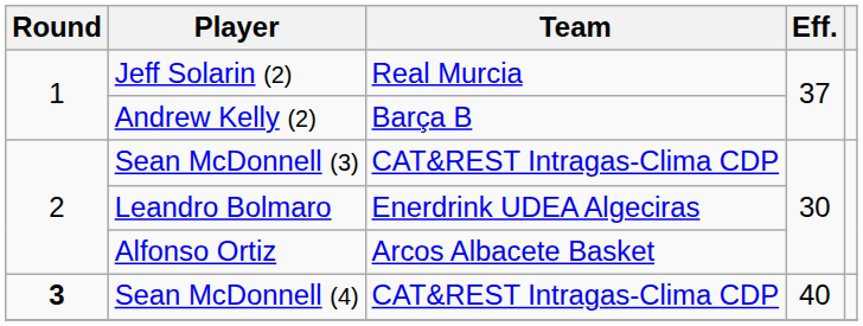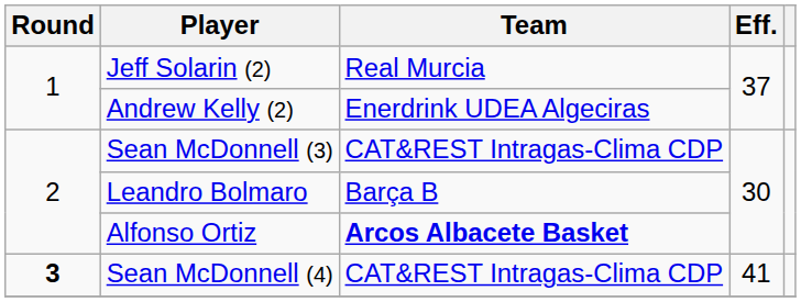 <table class="wikitable sortable" style="text-align: center;">
 <tr>
 <th>Round</th>
 <th>Player</th>
 <th>Team</th>
 <th>Eff.</th>
 <th></th>
 </tr>
 <tr>
 <td rowspan=2>1</td>
 <td style="text-align:left;"> <a href='#'>Jeff Solarin</a> <small>(2)</small></td>
 <td style="text-align:left;"><a href='#'>Real Murcia</a></td>
 <td rowspan=2>37</td>
 <td rowspan=2></td>
 </tr>
 <tr>
 <td style="text-align:left;"> <a href='#'>Andrew Kelly</a> <small>(2)</small></td>
-<td style="text-align:left;"><a href='#'>Barça B</a></td>
+<td style="text-align:left;"><a href='#'>Enerdrink UDEA Algeciras</a></td>
 </tr>
 <tr>
 <td rowspan=3>2</td>
 <td style="text-align:left;"> <a href='#'>Sean McDonnell</a> <small>(3)</small></td>
 <td style="text-align:left;"><a href='#'>CAT&REST Intragas-Clima CDP</a></td>
 <td rowspan=3>30</td>
 <td rowspan=3></td>
 </tr>
 <tr>
 <td style="text-align:left;"> <a href='#'>Leandro Bolmaro</a></td>
-<td style="text-align:left;"><a href='#'>Enerdrink UDEA Algeciras</a></td>
+<td style="text-align:left;"><a href='#'>Barça B</a></td>
 </tr>
 <tr>
 <td style="text-align:left;"> <a href='#'>Alfonso Ortiz</a></td>
-<td style="text-align:left;"><a href='#'>Arcos Albacete Basket</a></td>
+<td style="text-align:left;"><strong><a href='#'>Arcos Albacete Basket</a></strong></td>
 </tr>
 <tr>
 <td><strong>3</strong></td>
 <td style="text-align:left;"> <a href='#'>Sean McDonnell</a> <small>(4)</small></td>
 <td style="text-align:left;"><a href='#'>CAT&REST Intragas-Clima CDP</a></td>
-<td>40</td>
+<td>41</td>
 <td></td>
 </tr>
 <tr>
 </tr>
 </table>
